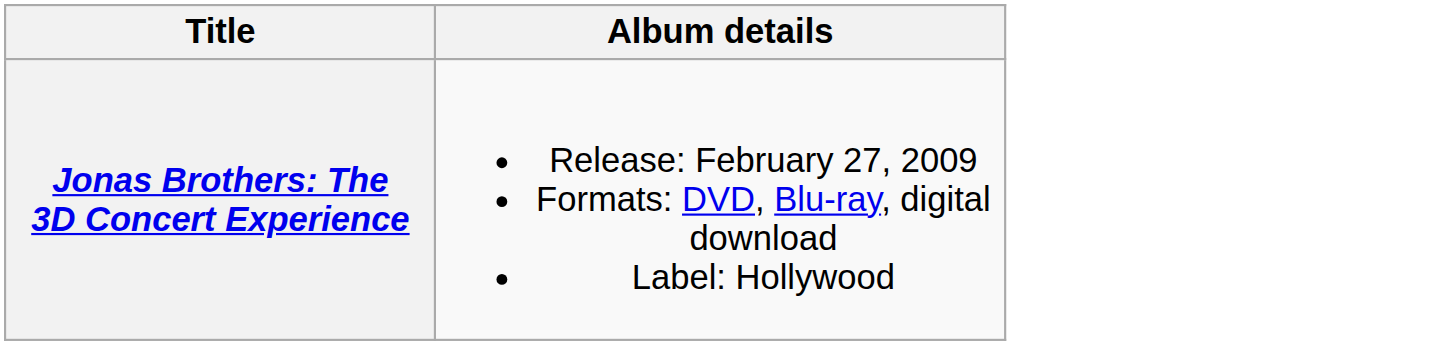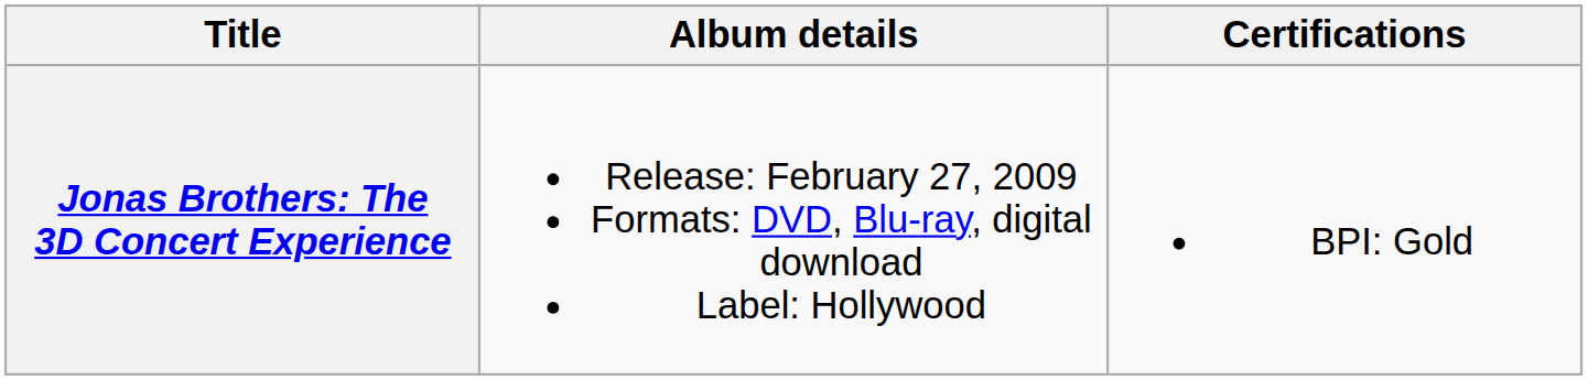 <table class="wikitable plainrowheaders" style="text-align:center;">
 <tr>
 <th scope="col" style="width:12em;">Title</th>
 <th scope="col" style="width:16em;">Album details</th>
+<th scope="col" style="width:12em;">Certifications</th>
 </tr>
 <tr>
 <th scope="row"><em><a href='#'>Jonas Brothers: The<br>3D Concert Experience</a></em></th>
 <td><br><ul><li>Release: February 27, 2009</li><li>Formats: <a href='#'>DVD</a>, <a href='#'>Blu-ray</a>, digital download</li><li>Label: Hollywood</li></ul></td>
+<td><br><ul><li>BPI: Gold</li></ul></td>
 </tr>
 </table>
